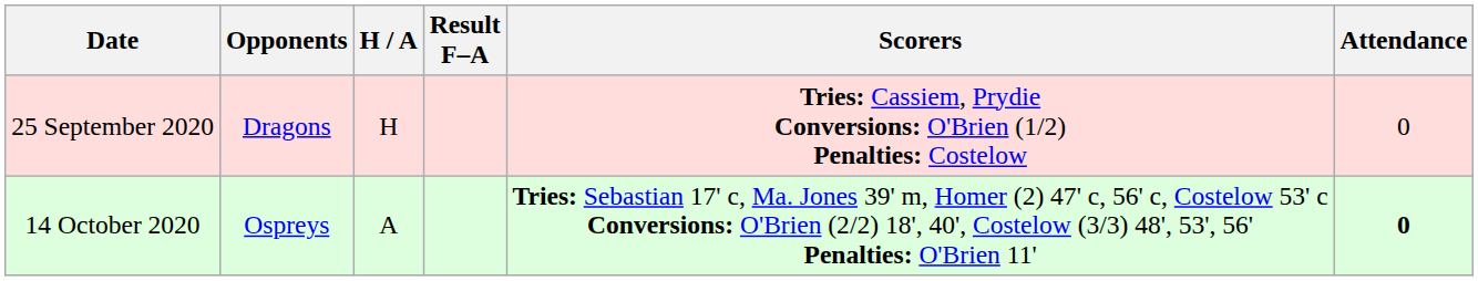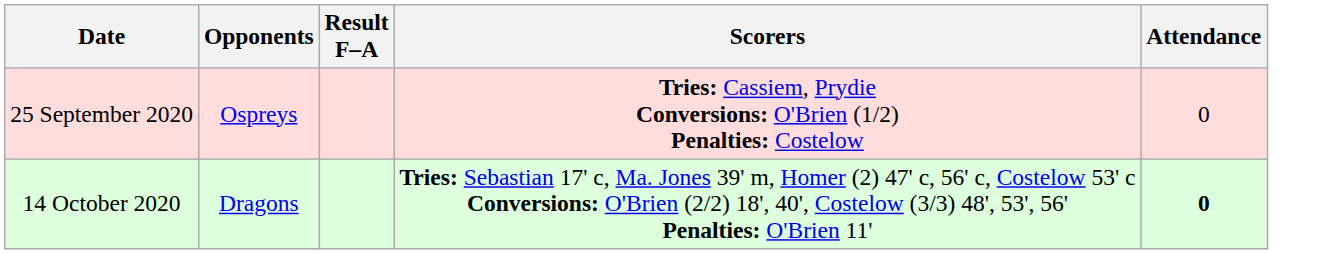 <table class="wikitable" style="text-align:center">
 <tr>
 <th>Date</th>
 <th>Opponents</th>
-<th>H / A</th>
 <th>Result<br>F–A</th>
 <th>Scorers</th>
 <th>Attendance</th>
 </tr>
 <tr style="background:#ffdddd">
 <td>25 September 2020</td>
-<td><a href='#'>Dragons</a></td>
-<td>H</td>
+<td><a href='#'>Ospreys</a></td>
 <td></td>
 <td><strong>Tries:</strong> <a href='#'>Cassiem</a>, <a href='#'>Prydie</a><br><strong>Conversions:</strong> <a href='#'>O'Brien</a> (1/2)<br><strong>Penalties:</strong> <a href='#'>Costelow</a></td>
 <td>0</td>
 </tr>
 <tr style="background:#ddffdd">
 <td>14 October 2020</td>
-<td><a href='#'>Ospreys</a></td>
-<td>A</td>
+<td><a href='#'>Dragons</a></td>
 <td></td>
 <td><strong>Tries:</strong> <a href='#'>Sebastian</a> 17' c, <a href='#'>Ma. Jones</a> 39' m, <a href='#'>Homer</a> (2) 47' c, 56' c, <a href='#'>Costelow</a> 53' c<br><strong>Conversions:</strong> <a href='#'>O'Brien</a> (2/2) 18', 40', <a href='#'>Costelow</a> (3/3) 48', 53', 56'<br><strong>Penalties:</strong> <a href='#'>O'Brien</a> 11'</td>
 <td><strong>0</strong></td>
 </tr>
 </table>
